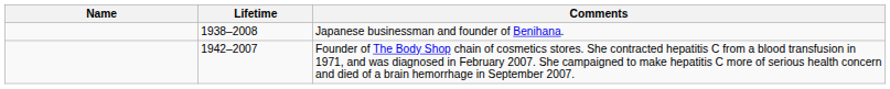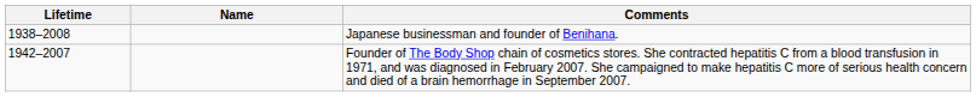 <table class="sortable wikitable">
 <tr>
+<th width="13%" scope=col>Lifetime</th>
 <th width="22%" scope=col>Name</th>
-<th width="13%" scope=col>Lifetime</th>
 <th lass="unsortable" width="65%" scope=col>Comments</th>
 </tr>
 <tr valign="top">
+<td>1938–2008</td>
 <td></td>
-<td>1938–2008</td>
 <td>Japanese businessman and founder of <a href='#'>Benihana</a>.</td>
 </tr>
 <tr valign="top">
+<td>1942–2007</td>
 <td></td>
-<td>1942–2007</td>
 <td>Founder of <a href='#'>The Body Shop</a> chain of cosmetics stores. She contracted hepatitis C from a blood transfusion in 1971, and was diagnosed in February 2007.  She campaigned to make hepatitis C more of serious health concern and died of a brain hemorrhage in September 2007.</td>
 </tr>
 </table>
